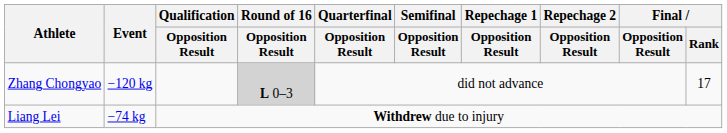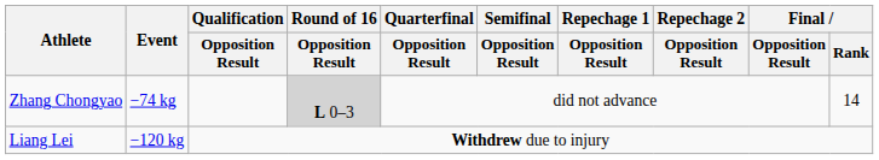 <table class="wikitable" style="font-size:90%">
 <tr>
 <th rowspan=2>Athlete</th>
 <th rowspan=2>Event</th>
 <th>Qualification</th>
 <th>Round of 16</th>
 <th>Quarterfinal</th>
 <th>Semifinal</th>
 <th>Repechage 1</th>
 <th>Repechage 2</th>
 <th colspan=2>Final / </th>
 </tr>
 <tr style="font-size: 95%">
 <th>Opposition<br>Result</th>
 <th>Opposition<br>Result</th>
 <th>Opposition<br>Result</th>
 <th>Opposition<br>Result</th>
 <th>Opposition<br>Result</th>
 <th>Opposition<br>Result</th>
 <th>Opposition<br>Result</th>
 <th>Rank</th>
 </tr>
 <tr align=center>
 <td align=left><a href='#'>Zhang Chongyao</a></td>
-<td align=left><a href='#'>−120 kg</a></td>
+<td align=left><a href='#'>−74 kg</a></td>
 <td></td>
 <td style="background: lightgrey;"><br><strong>L</strong> 0–3 <sup></sup></td>
 <td colspan=5>did not advance</td>
-<td>17</td>
+<td>14</td>
 </tr>
 <tr align=center>
 <td align=left><a href='#'>Liang Lei</a></td>
-<td align=left><a href='#'>−74 kg</a></td>
+<td align=left><a href='#'>−120 kg</a></td>
 <td colspan=8><strong>Withdrew</strong> due to injury</td>
 </tr>
 </table>
